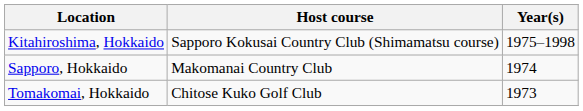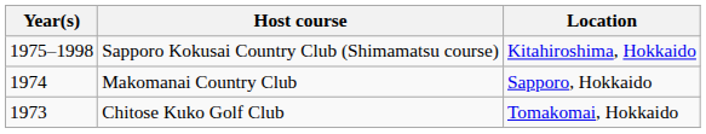 <table class=wikitable style="font-size:95%">
 <tr>
+<th>Year(s)</th>
+<th>Host course</th>
 <th>Location</th>
-<th>Host course</th>
-<th>Year(s)</th>
 </tr>
 <tr>
+<td>1975–1998</td>
+<td>Sapporo Kokusai Country Club (Shimamatsu course)</td>
 <td><a href='#'>Kitahiroshima</a>, <a href='#'>Hokkaido</a></td>
-<td>Sapporo Kokusai Country Club (Shimamatsu course)</td>
-<td>1975–1998</td>
 </tr>
 <tr>
+<td>1974</td>
+<td>Makomanai Country Club</td>
 <td><a href='#'>Sapporo</a>, Hokkaido</td>
-<td>Makomanai Country Club</td>
-<td>1974</td>
 </tr>
 <tr>
+<td>1973</td>
+<td>Chitose Kuko Golf Club</td>
 <td><a href='#'>Tomakomai</a>, Hokkaido</td>
-<td>Chitose Kuko Golf Club</td>
-<td>1973</td>
 </tr>
 </table>
